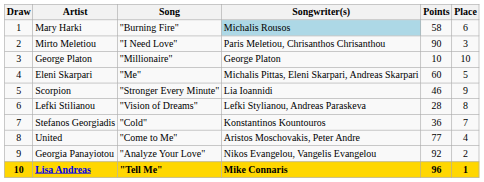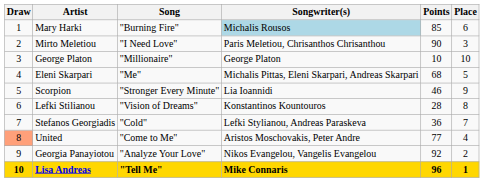 <table class="sortable wikitable" style="margin: 1em auto 1em auto; text-align:center;">
 <tr>
 <th>Draw</th>
 <th>Artist</th>
 <th>Song</th>
 <th>Songwriter(s)</th>
 <th>Points</th>
 <th>Place</th>
 </tr>
 <tr>
 <td>1</td>
 <td align="left">Mary Harki</td>
 <td align="left">"Burning Fire"</td>
 <td align="left" style="background: lightblue;">Michalis Rousos</td>
-<td>58</td>
+<td>85</td>
 <td>6</td>
 </tr>
 <tr>
 <td>2</td>
 <td align="left">Mirto Meletiou</td>
 <td align="left">"I Need Love"</td>
 <td align="left">Paris Meletiou, Chrisanthos Chrisanthou</td>
 <td>90</td>
 <td>3</td>
 </tr>
 <tr>
 <td>3</td>
 <td align="left">George Platon</td>
 <td align="left">"Millionaire"</td>
 <td align="left">George Platon</td>
 <td>10</td>
 <td>10</td>
 </tr>
 <tr>
 <td>4</td>
 <td align="left">Eleni Skarpari</td>
 <td align="left">"Me"</td>
 <td align="left">Michalis Pittas, Eleni Skarpari, Andreas Skarpari</td>
-<td>60</td>
+<td>68</td>
 <td>5</td>
 </tr>
 <tr>
 <td>5</td>
 <td align="left">Scorpion</td>
 <td align="left">"Stronger Every Minute"</td>
 <td align="left">Lia Ioannidi</td>
 <td>46</td>
 <td>9</td>
 </tr>
 <tr>
 <td>6</td>
 <td align="left">Lefki Stilianou</td>
 <td align="left">"Vision of Dreams"</td>
-<td align="left">Lefki Stylianou, Andreas Paraskeva</td>
+<td align="left">Konstantinos Kountouros</td>
 <td>28</td>
 <td>8</td>
 </tr>
 <tr>
 <td>7</td>
 <td align="left">Stefanos Georgiadis</td>
 <td align="left">"Cold"</td>
-<td align="left">Konstantinos Kountouros</td>
+<td align="left">Lefki Stylianou, Andreas Paraskeva</td>
 <td>36</td>
 <td>7</td>
 </tr>
 <tr>
-<td>8</td>
+<td style="background: lightsalmon;">8</td>
 <td align="left">United</td>
 <td align="left">"Come to Me"</td>
 <td align="left">Aristos Moschovakis, Peter Andre</td>
 <td>77</td>
 <td>4</td>
 </tr>
 <tr>
 <td>9</td>
 <td align="left">Georgia Panayiotou</td>
 <td align="left">"Analyze Your Love"</td>
 <td align="left">Nikos Evangelou, Vangelis Evangelou</td>
 <td>92</td>
 <td>2</td>
 </tr>
 <tr style="font-weight:bold; background:gold;">
 <td>10</td>
 <td align="left"><a href='#'>Lisa Andreas</a></td>
 <td align="left">"Tell Me"</td>
 <td align="left">Mike Connaris</td>
 <td>96</td>
 <td>1</td>
 </tr>
 </table>
